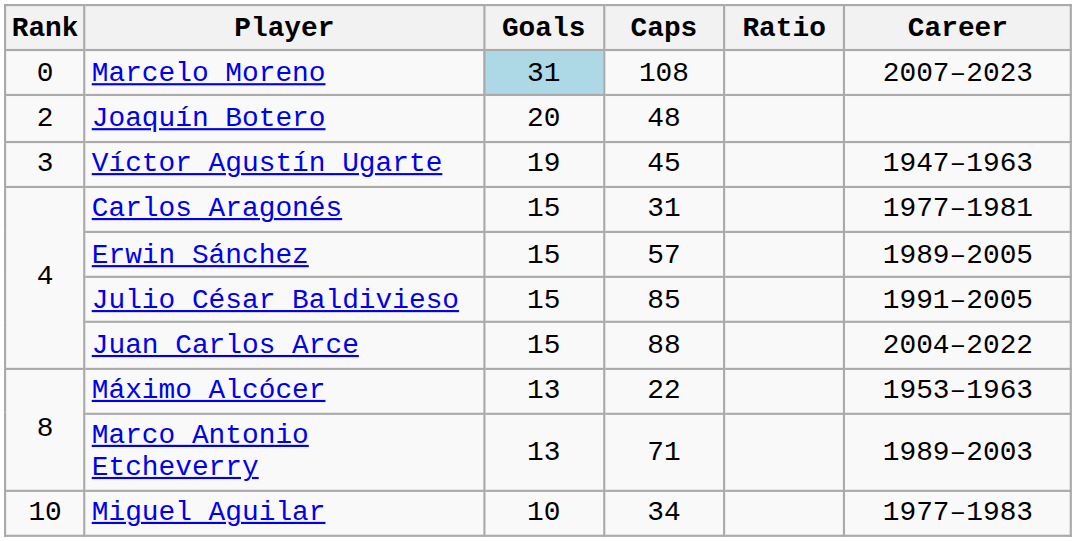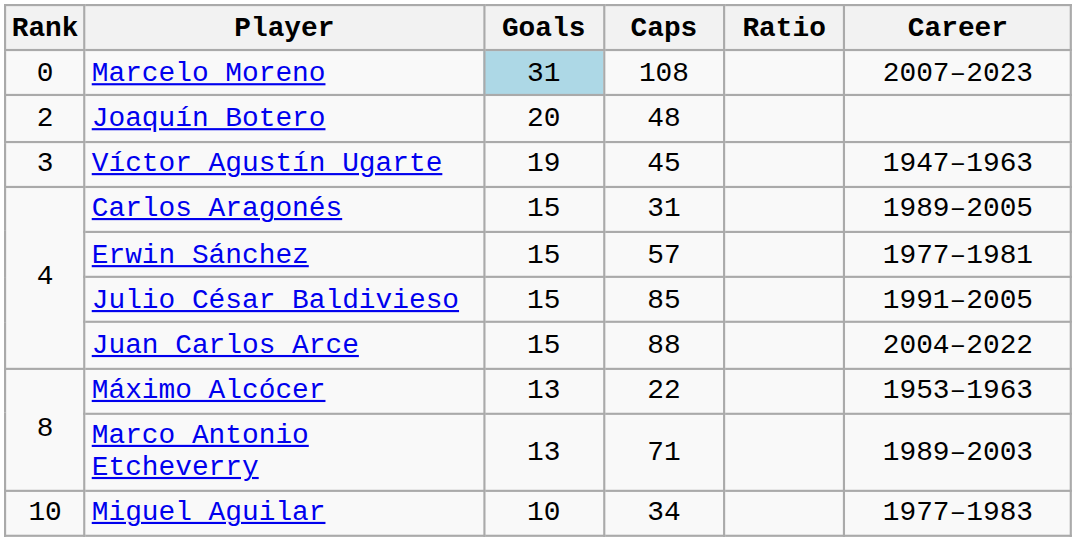 <table class="wikitable sortable" style="text-align: center;">
 <tr>
 <th width=30px>Rank</th>
 <th width=180px>Player</th>
 <th width=50px>Goals</th>
 <th width=50px>Caps</th>
 <th width=50px>Ratio</th>
 <th width=100px>Career</th>
 </tr>
 <tr>
 <td>0</td>
 <td align="left"><a href='#'>Marcelo Moreno</a></td>
 <td style="background: lightblue;">31</td>
 <td>108</td>
 <td></td>
 <td>2007–2023</td>
 </tr>
 <tr>
 <td>2</td>
 <td align="left"><a href='#'>Joaquín Botero</a></td>
 <td>20</td>
 <td>48</td>
 <td></td>
 <td></td>
 </tr>
 <tr>
 <td>3</td>
 <td align="left"><a href='#'>Víctor Agustín Ugarte</a></td>
 <td>19</td>
 <td>45</td>
 <td></td>
 <td>1947–1963</td>
 </tr>
 <tr>
 <td rowspan=4>4</td>
 <td align="left"><a href='#'>Carlos Aragonés</a></td>
 <td>15</td>
 <td>31</td>
 <td></td>
-<td>1977–1981</td>
+<td>1989–2005</td>
 </tr>
 <tr>
 <td align="left"><a href='#'>Erwin Sánchez</a></td>
 <td>15</td>
 <td>57</td>
 <td></td>
-<td>1989–2005</td>
+<td>1977–1981</td>
 </tr>
 <tr>
 <td align="left"><a href='#'>Julio César Baldivieso</a></td>
 <td>15</td>
 <td>85</td>
 <td></td>
 <td>1991–2005</td>
 </tr>
 <tr>
 <td align="left"><a href='#'>Juan Carlos Arce</a></td>
 <td>15</td>
 <td>88</td>
 <td></td>
 <td>2004–2022</td>
 </tr>
 <tr>
 <td rowspan=2>8</td>
 <td align="left"><a href='#'>Máximo Alcócer</a></td>
 <td>13</td>
 <td>22</td>
 <td></td>
 <td>1953–1963</td>
 </tr>
 <tr>
 <td align="left"><a href='#'>Marco Antonio Etcheverry</a></td>
 <td>13</td>
 <td>71</td>
 <td></td>
 <td>1989–2003</td>
 </tr>
 <tr>
 <td>10</td>
 <td align="left"><a href='#'>Miguel Aguilar</a></td>
 <td>10</td>
 <td>34</td>
 <td></td>
 <td>1977–1983</td>
 </tr>
 </table>
